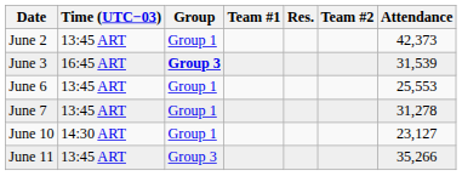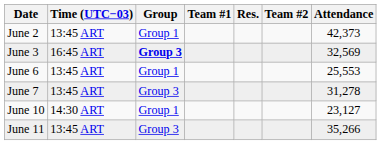 <table class="wikitable sortable">
 <tr>
 <th>Date</th>
 <th>Time (<a href='#'>UTC−03</a>)</th>
 <th>Group</th>
 <th>Team #1</th>
 <th>Res.</th>
 <th>Team #2</th>
 <th>Attendance</th>
 </tr>
 <tr>
 <td>June 2</td>
 <td>13:45 <a href='#'>ART</a></td>
 <td><a href='#'>Group 1</a></td>
 <td></td>
 <td></td>
 <td></td>
 <td style="text-align:center;">42,373</td>
 </tr>
 <tr bgcolor="#EFEFEF">
 <td>June 3</td>
 <td>16:45 <a href='#'>ART</a></td>
 <td><strong><a href='#'>Group 3</a></strong></td>
 <td></td>
 <td></td>
 <td></td>
-<td style="text-align:center;">31,539</td>
+<td style="text-align:center;">32,569</td>
 </tr>
 <tr>
 <td>June 6</td>
 <td>13:45 <a href='#'>ART</a></td>
 <td><a href='#'>Group 1</a></td>
 <td></td>
 <td></td>
 <td></td>
 <td style="text-align:center;">25,553</td>
 </tr>
 <tr bgcolor="#EFEFEF">
 <td>June 7</td>
 <td>13:45 <a href='#'>ART</a></td>
-<td><a href='#'>Group 1</a></td>
+<td><a href='#'>Group 3</a></td>
 <td></td>
 <td></td>
 <td></td>
 <td style="text-align:center;">31,278</td>
 </tr>
 <tr>
 <td>June 10</td>
 <td>14:30 <a href='#'>ART</a></td>
 <td><a href='#'>Group 1</a></td>
 <td></td>
 <td></td>
 <td></td>
 <td style="text-align:center;">23,127</td>
 </tr>
 <tr bgcolor="#EFEFEF">
 <td>June 11</td>
 <td>13:45 <a href='#'>ART</a></td>
 <td><a href='#'>Group 3</a></td>
 <td></td>
 <td></td>
 <td></td>
 <td style="text-align:center;">35,266</td>
 </tr>
 </table>
